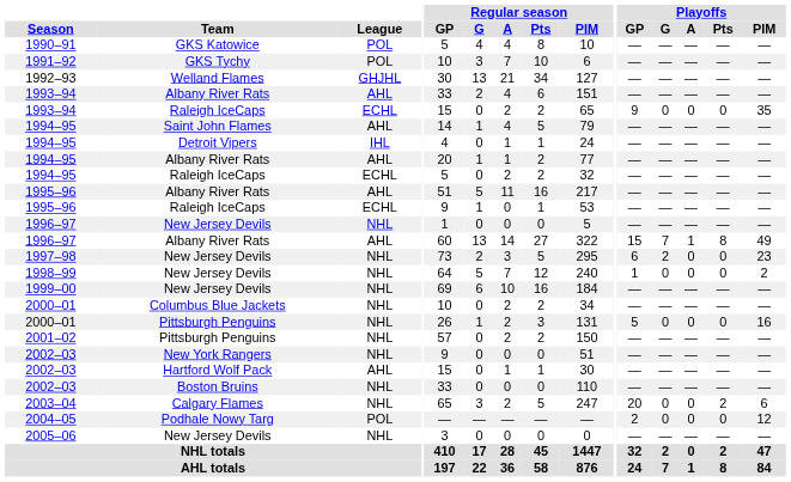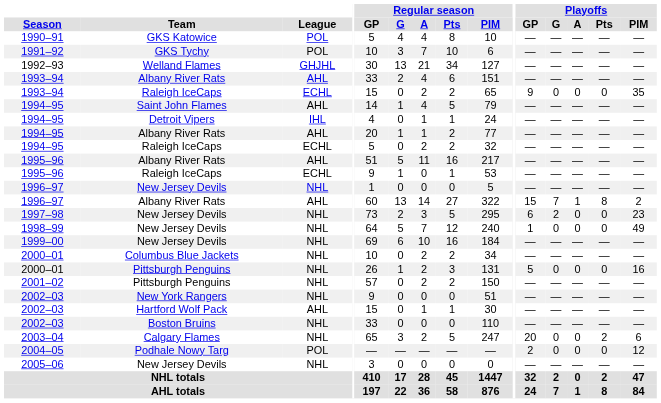 <table border="0" cellpadding="1" cellspacing="0" style="text-align:center; width:60em">
 <tr bgcolor="#e0e0e0">
 <th colspan="3" bgcolor="#ffffff"></th>
 <th rowspan="99" bgcolor="#ffffff"></th>
 <th colspan="5"><a href='#'>Regular season</a></th>
 <th rowspan="99" bgcolor="#ffffff"></th>
 <th colspan="5"><a href='#'>Playoffs</a></th>
 </tr>
 <tr bgcolor="#e0e0e0">
 <th><a href='#'>Season</a></th>
 <th>Team</th>
 <th>League</th>
 <th>GP</th>
 <th><a href='#'>G</a></th>
 <th><a href='#'>A</a></th>
 <th><a href='#'>Pts</a></th>
 <th><a href='#'>PIM</a></th>
 <th>GP</th>
 <th>G</th>
 <th>A</th>
 <th>Pts</th>
 <th>PIM</th>
 </tr>
 <tr>
 <td><a href='#'>1990–91</a></td>
 <td><a href='#'>GKS Katowice</a></td>
 <td><a href='#'>POL</a></td>
 <td>5</td>
 <td>4</td>
 <td>4</td>
 <td>8</td>
 <td>10</td>
 <td>—</td>
 <td>—</td>
 <td>—</td>
 <td>—</td>
 <td>—</td>
 </tr>
 <tr bgcolor="#f0f0f0">
 <td><a href='#'>1991–92</a></td>
 <td><a href='#'>GKS Tychy</a></td>
 <td>POL</td>
 <td>10</td>
 <td>3</td>
 <td>7</td>
 <td>10</td>
 <td>6</td>
 <td>—</td>
 <td>—</td>
 <td>—</td>
 <td>—</td>
 <td>—</td>
 </tr>
 <tr>
 <td>1992–93</td>
 <td><a href='#'>Welland Flames</a></td>
 <td><a href='#'>GHJHL</a></td>
 <td>30</td>
 <td>13</td>
 <td>21</td>
 <td>34</td>
 <td>127</td>
 <td>—</td>
 <td>—</td>
 <td>—</td>
 <td>—</td>
 <td>—</td>
 </tr>
 <tr bgcolor="#f0f0f0">
 <td><a href='#'>1993–94</a></td>
 <td><a href='#'>Albany River Rats</a></td>
 <td><a href='#'>AHL</a></td>
 <td>33</td>
 <td>2</td>
 <td>4</td>
 <td>6</td>
 <td>151</td>
 <td>—</td>
 <td>—</td>
 <td>—</td>
 <td>—</td>
 <td>—</td>
 </tr>
 <tr>
 <td><a href='#'>1993–94</a></td>
 <td><a href='#'>Raleigh IceCaps</a></td>
 <td><a href='#'>ECHL</a></td>
 <td>15</td>
 <td>0</td>
 <td>2</td>
 <td>2</td>
 <td>65</td>
 <td>9</td>
 <td>0</td>
 <td>0</td>
 <td>0</td>
 <td>35</td>
 </tr>
 <tr bgcolor="#f0f0f0">
 <td><a href='#'>1994–95</a></td>
 <td><a href='#'>Saint John Flames</a></td>
 <td>AHL</td>
 <td>14</td>
 <td>1</td>
 <td>4</td>
 <td>5</td>
 <td>79</td>
 <td>—</td>
 <td>—</td>
 <td>—</td>
 <td>—</td>
 <td>—</td>
 </tr>
 <tr>
 <td><a href='#'>1994–95</a></td>
 <td><a href='#'>Detroit Vipers</a></td>
 <td><a href='#'>IHL</a></td>
 <td>4</td>
 <td>0</td>
 <td>1</td>
 <td>1</td>
 <td>24</td>
 <td>—</td>
 <td>—</td>
 <td>—</td>
 <td>—</td>
 <td>—</td>
 </tr>
 <tr bgcolor="#f0f0f0">
 <td><a href='#'>1994–95</a></td>
 <td>Albany River Rats</td>
 <td>AHL</td>
 <td>20</td>
 <td>1</td>
 <td>1</td>
 <td>2</td>
 <td>77</td>
 <td>—</td>
 <td>—</td>
 <td>—</td>
 <td>—</td>
 <td>—</td>
 </tr>
 <tr>
 <td><a href='#'>1994–95</a></td>
 <td>Raleigh IceCaps</td>
 <td>ECHL</td>
 <td>5</td>
 <td>0</td>
 <td>2</td>
 <td>2</td>
 <td>32</td>
 <td>—</td>
 <td>—</td>
 <td>—</td>
 <td>—</td>
 <td>—</td>
 </tr>
 <tr bgcolor="#f0f0f0">
 <td><a href='#'>1995–96</a></td>
 <td>Albany River Rats</td>
 <td>AHL</td>
 <td>51</td>
 <td>5</td>
 <td>11</td>
 <td>16</td>
 <td>217</td>
 <td>—</td>
 <td>—</td>
 <td>—</td>
 <td>—</td>
 <td>—</td>
 </tr>
 <tr>
 <td><a href='#'>1995–96</a></td>
 <td>Raleigh IceCaps</td>
 <td>ECHL</td>
 <td>9</td>
 <td>1</td>
 <td>0</td>
 <td>1</td>
 <td>53</td>
 <td>—</td>
 <td>—</td>
 <td>—</td>
 <td>—</td>
 <td>—</td>
 </tr>
 <tr bgcolor="#f0f0f0">
 <td><a href='#'>1996–97</a></td>
 <td><a href='#'>New Jersey Devils</a></td>
 <td><a href='#'>NHL</a></td>
 <td>1</td>
 <td>0</td>
 <td>0</td>
 <td>0</td>
 <td>5</td>
 <td>—</td>
 <td>—</td>
 <td>—</td>
 <td>—</td>
 <td>—</td>
 </tr>
 <tr>
 <td><a href='#'>1996–97</a></td>
 <td>Albany River Rats</td>
 <td>AHL</td>
 <td>60</td>
 <td>13</td>
 <td>14</td>
 <td>27</td>
 <td>322</td>
 <td>15</td>
 <td>7</td>
 <td>1</td>
 <td>8</td>
-<td>49</td>
+<td>2</td>
 </tr>
 <tr bgcolor="#f0f0f0">
 <td><a href='#'>1997–98</a></td>
 <td>New Jersey Devils</td>
 <td>NHL</td>
 <td>73</td>
 <td>2</td>
 <td>3</td>
 <td>5</td>
 <td>295</td>
 <td>6</td>
 <td>2</td>
 <td>0</td>
 <td>0</td>
 <td>23</td>
 </tr>
 <tr>
 <td><a href='#'>1998–99</a></td>
 <td>New Jersey Devils</td>
 <td>NHL</td>
 <td>64</td>
 <td>5</td>
 <td>7</td>
 <td>12</td>
 <td>240</td>
 <td>1</td>
 <td>0</td>
 <td>0</td>
 <td>0</td>
-<td>2</td>
+<td>49</td>
 </tr>
 <tr bgcolor="#f0f0f0">
 <td><a href='#'>1999–00</a></td>
 <td>New Jersey Devils</td>
 <td>NHL</td>
 <td>69</td>
 <td>6</td>
 <td>10</td>
 <td>16</td>
 <td>184</td>
 <td>—</td>
 <td>—</td>
 <td>—</td>
 <td>—</td>
 <td>—</td>
 </tr>
 <tr>
 <td><a href='#'>2000–01</a></td>
 <td><a href='#'>Columbus Blue Jackets</a></td>
 <td>NHL</td>
 <td>10</td>
 <td>0</td>
 <td>2</td>
 <td>2</td>
 <td>34</td>
 <td>—</td>
 <td>—</td>
 <td>—</td>
 <td>—</td>
 <td>—</td>
 </tr>
 <tr bgcolor="#f0f0f0">
 <td>2000–01</td>
 <td><a href='#'>Pittsburgh Penguins</a></td>
 <td>NHL</td>
 <td>26</td>
 <td>1</td>
 <td>2</td>
 <td>3</td>
 <td>131</td>
 <td>5</td>
 <td>0</td>
 <td>0</td>
 <td>0</td>
 <td>16</td>
 </tr>
 <tr>
 <td><a href='#'>2001–02</a></td>
 <td>Pittsburgh Penguins</td>
 <td>NHL</td>
 <td>57</td>
 <td>0</td>
 <td>2</td>
 <td>2</td>
 <td>150</td>
 <td>—</td>
 <td>—</td>
 <td>—</td>
 <td>—</td>
 <td>—</td>
 </tr>
 <tr bgcolor="#f0f0f0">
 <td><a href='#'>2002–03</a></td>
 <td><a href='#'>New York Rangers</a></td>
 <td>NHL</td>
 <td>9</td>
 <td>0</td>
 <td>0</td>
 <td>0</td>
 <td>51</td>
 <td>—</td>
 <td>—</td>
 <td>—</td>
 <td>—</td>
 <td>—</td>
 </tr>
 <tr>
 <td><a href='#'>2002–03</a></td>
 <td><a href='#'>Hartford Wolf Pack</a></td>
 <td>AHL</td>
 <td>15</td>
 <td>0</td>
 <td>1</td>
 <td>1</td>
 <td>30</td>
 <td>—</td>
 <td>—</td>
 <td>—</td>
 <td>—</td>
 <td>—</td>
 </tr>
 <tr bgcolor="#f0f0f0">
 <td><a href='#'>2002–03</a></td>
 <td><a href='#'>Boston Bruins</a></td>
 <td>NHL</td>
 <td>33</td>
 <td>0</td>
 <td>0</td>
 <td>0</td>
 <td>110</td>
 <td>—</td>
 <td>—</td>
 <td>—</td>
 <td>—</td>
 <td>—</td>
 </tr>
 <tr>
 <td><a href='#'>2003–04</a></td>
 <td><a href='#'>Calgary Flames</a></td>
 <td>NHL</td>
 <td>65</td>
 <td>3</td>
 <td>2</td>
 <td>5</td>
 <td>247</td>
 <td>20</td>
 <td>0</td>
 <td>0</td>
 <td>2</td>
 <td>6</td>
 </tr>
 <tr bgcolor="#f0f0f0">
 <td><a href='#'>2004–05</a></td>
 <td><a href='#'>Podhale Nowy Targ</a></td>
 <td>POL</td>
 <td>—</td>
 <td>—</td>
 <td>—</td>
 <td>—</td>
 <td>—</td>
 <td>2</td>
 <td>0</td>
 <td>0</td>
 <td>0</td>
 <td>12</td>
 </tr>
 <tr>
 <td><a href='#'>2005–06</a></td>
 <td>New Jersey Devils</td>
 <td>NHL</td>
 <td>3</td>
 <td>0</td>
 <td>0</td>
 <td>0</td>
 <td>0</td>
 <td>—</td>
 <td>—</td>
 <td>—</td>
 <td>—</td>
 <td>—</td>
 </tr>
 <tr bgcolor="#e0e0e0">
 <th colspan="3">NHL totals</th>
 <th>410</th>
 <th>17</th>
 <th>28</th>
 <th>45</th>
 <th>1447</th>
 <th>32</th>
 <th>2</th>
 <th>0</th>
 <th>2</th>
 <th>47</th>
 </tr>
 <tr bgcolor="#e0e0e0">
 <th colspan="3">AHL totals</th>
 <th>197</th>
 <th>22</th>
 <th>36</th>
 <th>58</th>
 <th>876</th>
 <th>24</th>
 <th>7</th>
 <th>1</th>
 <th>8</th>
 <th>84</th>
 </tr>
 </table>
